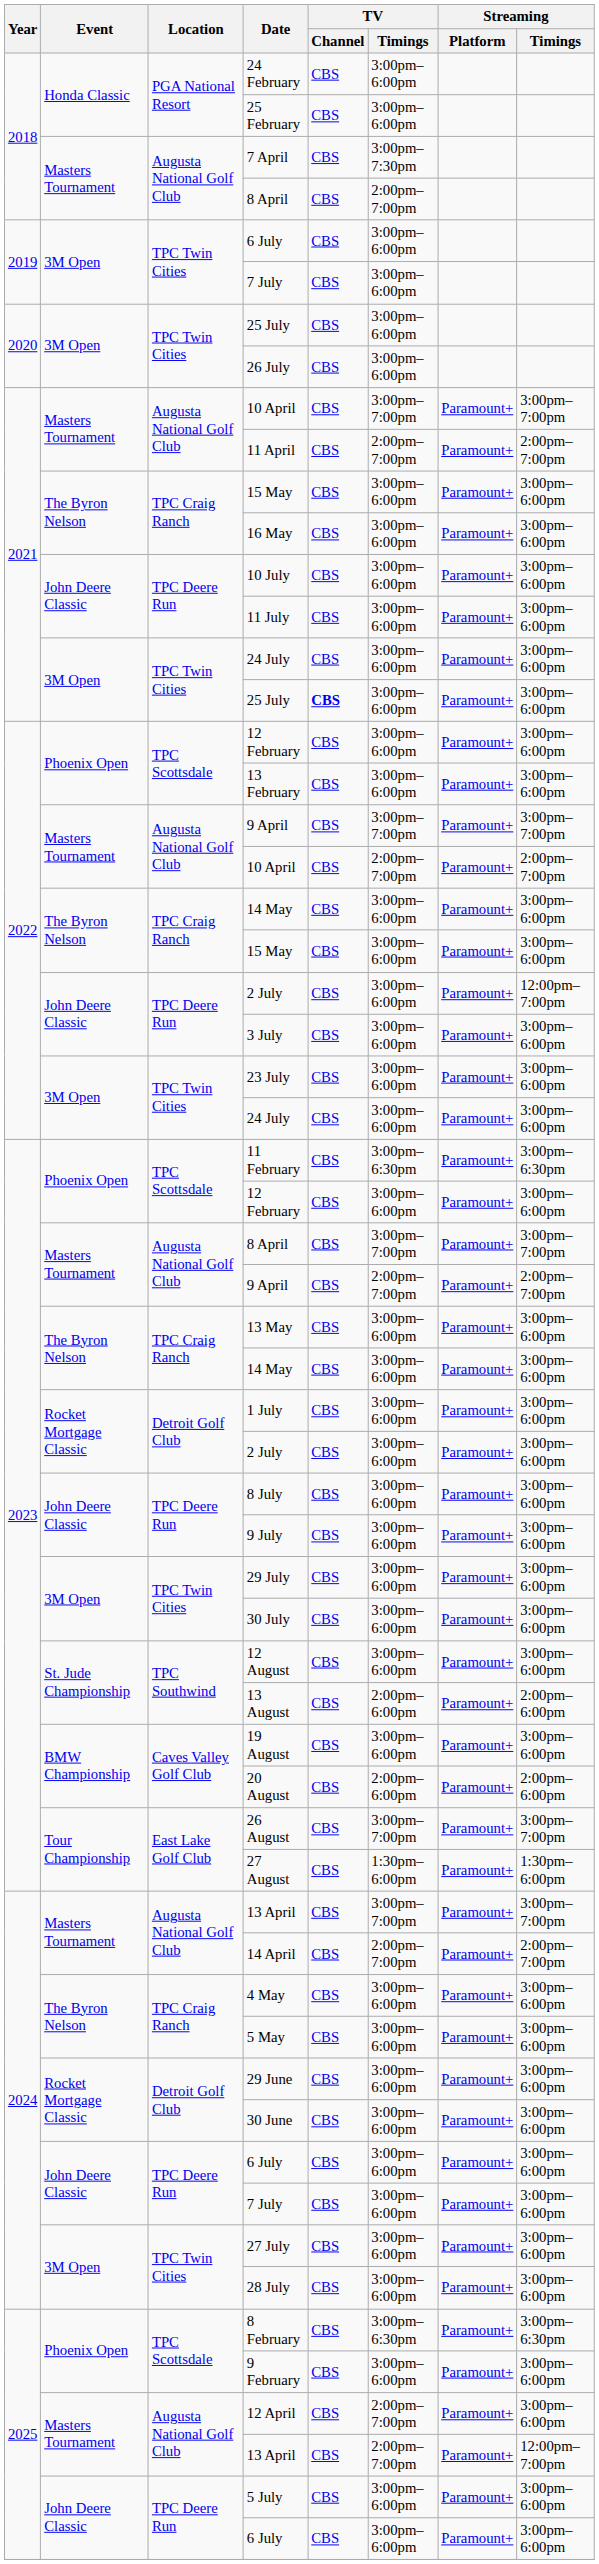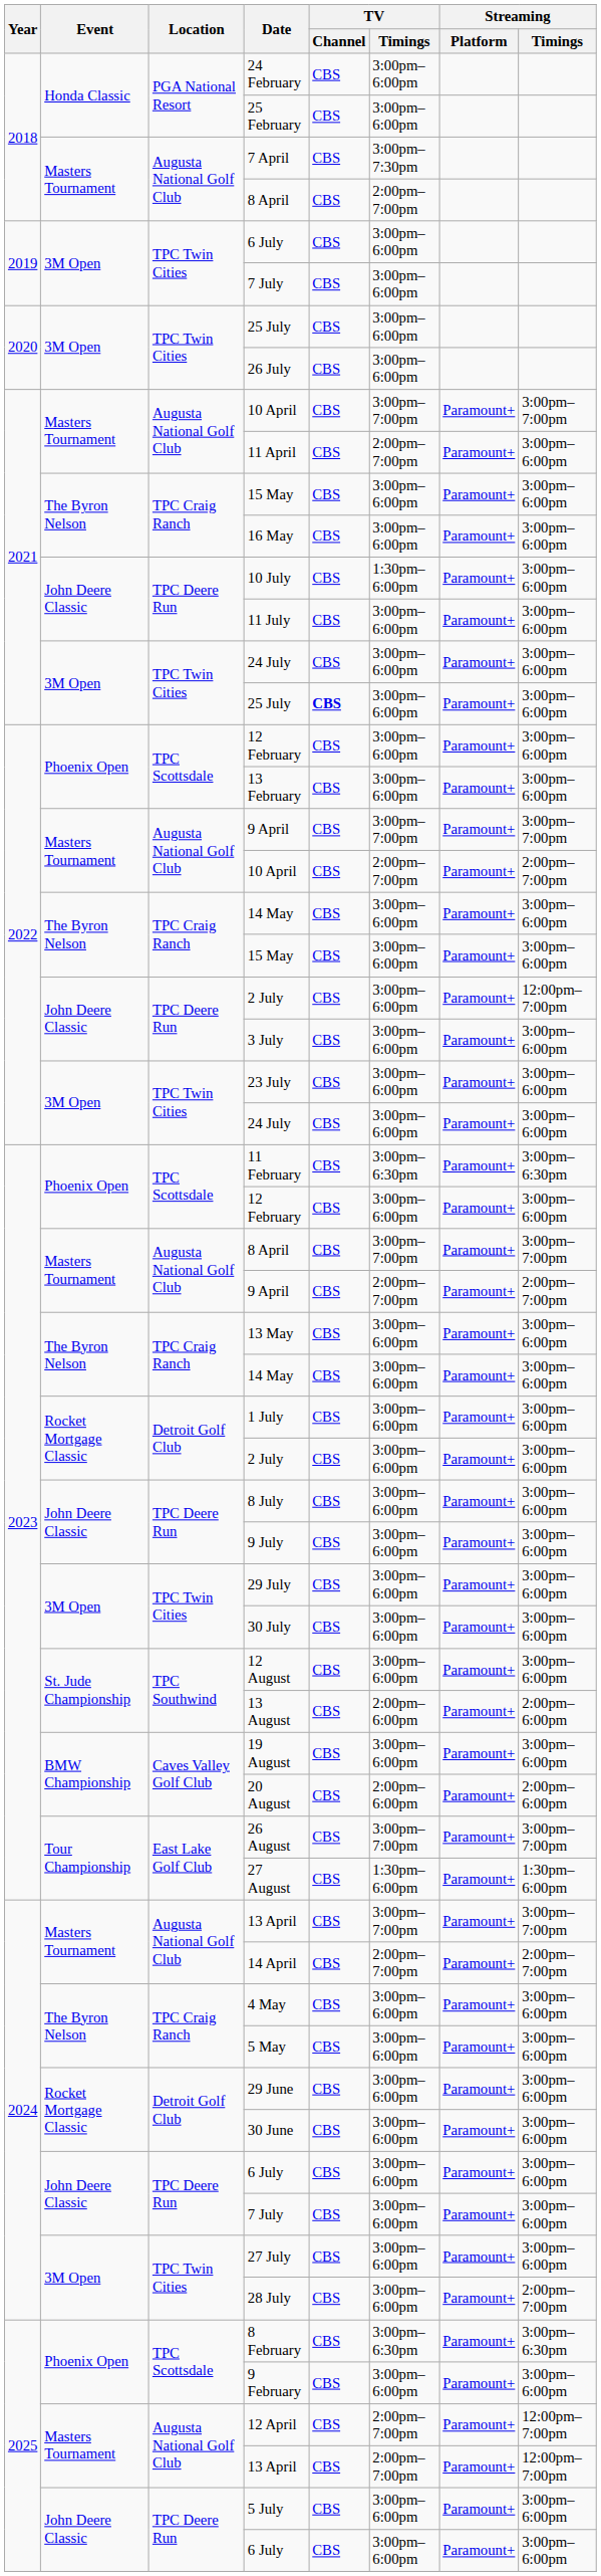 <table class="wikitable" style="font-size: 95%;">
 <tr>
 <th rowspan=2>Year</th>
 <th rowspan=2>Event</th>
 <th rowspan=2>Location</th>
 <th rowspan=2>Date</th>
 <th colspan=2>TV</th>
 <th colspan=2>Streaming</th>
 </tr>
 <tr>
 <th>Channel</th>
 <th>Timings</th>
 <th>Platform</th>
 <th>Timings</th>
 </tr>
 <tr>
 <td rowspan=4><a href='#'>2018</a></td>
 <td rowspan=2><a href='#'>Honda Classic</a></td>
 <td rowspan=2><a href='#'>PGA National Resort</a></td>
 <td>24 February</td>
 <td><a href='#'>CBS</a></td>
 <td>3:00pm–6:00pm</td>
 <td></td>
 <td></td>
 </tr>
 <tr>
 <td>25 February</td>
 <td><a href='#'>CBS</a></td>
 <td>3:00pm–6:00pm</td>
 <td></td>
 <td></td>
 </tr>
 <tr>
 <td rowspan=2><a href='#'>Masters Tournament</a></td>
 <td rowspan=2><a href='#'>Augusta National Golf Club</a></td>
 <td>7 April</td>
 <td><a href='#'>CBS</a></td>
 <td>3:00pm–7:30pm</td>
 <td></td>
 <td></td>
 </tr>
 <tr>
 <td>8 April</td>
 <td><a href='#'>CBS</a></td>
 <td>2:00pm–7:00pm</td>
 <td></td>
 <td></td>
 </tr>
 <tr>
 <td rowspan=2><a href='#'>2019</a></td>
 <td rowspan=2><a href='#'>3M Open</a></td>
 <td rowspan=2><a href='#'>TPC Twin Cities</a></td>
 <td>6 July</td>
 <td><a href='#'>CBS</a></td>
 <td>3:00pm–6:00pm</td>
 <td></td>
 <td></td>
 </tr>
 <tr>
 <td>7 July</td>
 <td><a href='#'>CBS</a></td>
 <td>3:00pm–6:00pm</td>
 <td></td>
 <td></td>
 </tr>
 <tr>
 <td rowspan=2><a href='#'>2020</a></td>
 <td rowspan=2><a href='#'>3M Open</a></td>
 <td rowspan=2><a href='#'>TPC Twin Cities</a></td>
 <td>25 July</td>
 <td><a href='#'>CBS</a></td>
 <td>3:00pm–6:00pm</td>
 <td></td>
 <td></td>
 </tr>
 <tr>
 <td>26 July</td>
 <td><a href='#'>CBS</a></td>
 <td>3:00pm–6:00pm</td>
 <td></td>
 <td></td>
 </tr>
 <tr>
 <td rowspan=8><a href='#'>2021</a></td>
 <td rowspan=2><a href='#'>Masters Tournament</a></td>
 <td rowspan=2><a href='#'>Augusta National Golf Club</a></td>
 <td>10 April</td>
 <td><a href='#'>CBS</a></td>
 <td>3:00pm–7:00pm</td>
 <td><a href='#'>Paramount+</a></td>
 <td>3:00pm–7:00pm</td>
 </tr>
 <tr>
 <td>11 April</td>
 <td><a href='#'>CBS</a></td>
 <td>2:00pm–7:00pm</td>
 <td><a href='#'>Paramount+</a></td>
-<td>2:00pm–7:00pm</td>
+<td>3:00pm–6:00pm</td>
 </tr>
 <tr>
 <td rowspan=2><a href='#'>The Byron Nelson</a></td>
 <td rowspan=2><a href='#'>TPC Craig Ranch</a></td>
 <td>15 May</td>
 <td><a href='#'>CBS</a></td>
 <td>3:00pm–6:00pm</td>
 <td><a href='#'>Paramount+</a></td>
 <td>3:00pm–6:00pm</td>
 </tr>
 <tr>
 <td>16 May</td>
 <td><a href='#'>CBS</a></td>
 <td>3:00pm–6:00pm</td>
 <td><a href='#'>Paramount+</a></td>
 <td>3:00pm–6:00pm</td>
 </tr>
 <tr>
 <td rowspan=2><a href='#'>John Deere Classic</a></td>
 <td rowspan=2><a href='#'>TPC Deere Run</a></td>
 <td>10 July</td>
 <td><a href='#'>CBS</a></td>
-<td>3:00pm–6:00pm</td>
+<td>1:30pm–6:00pm</td>
 <td><a href='#'>Paramount+</a></td>
 <td>3:00pm–6:00pm</td>
 </tr>
 <tr>
 <td>11 July</td>
 <td><a href='#'>CBS</a></td>
 <td>3:00pm–6:00pm</td>
 <td><a href='#'>Paramount+</a></td>
 <td>3:00pm–6:00pm</td>
 </tr>
 <tr>
 <td rowspan=2><a href='#'>3M Open</a></td>
 <td rowspan=2><a href='#'>TPC Twin Cities</a></td>
 <td>24 July</td>
 <td><a href='#'>CBS</a></td>
 <td>3:00pm–6:00pm</td>
 <td><a href='#'>Paramount+</a></td>
 <td>3:00pm–6:00pm</td>
 </tr>
 <tr>
 <td>25 July</td>
 <td><strong><a href='#'>CBS</a></strong></td>
 <td>3:00pm–6:00pm</td>
 <td><a href='#'>Paramount+</a></td>
 <td>3:00pm–6:00pm</td>
 </tr>
 <tr>
 <td rowspan=10><a href='#'>2022</a></td>
 <td rowspan=2><a href='#'>Phoenix Open</a></td>
 <td rowspan=2><a href='#'>TPC Scottsdale</a></td>
 <td>12 February</td>
 <td><a href='#'>CBS</a></td>
 <td>3:00pm–6:00pm</td>
 <td><a href='#'>Paramount+</a></td>
 <td>3:00pm–6:00pm</td>
 </tr>
 <tr>
 <td>13 February</td>
 <td><a href='#'>CBS</a></td>
 <td>3:00pm–6:00pm</td>
 <td><a href='#'>Paramount+</a></td>
 <td>3:00pm–6:00pm</td>
 </tr>
 <tr>
 <td rowspan=2><a href='#'>Masters Tournament</a></td>
 <td rowspan=2><a href='#'>Augusta National Golf Club</a></td>
 <td>9 April</td>
 <td><a href='#'>CBS</a></td>
 <td>3:00pm–7:00pm</td>
 <td><a href='#'>Paramount+</a></td>
 <td>3:00pm–7:00pm</td>
 </tr>
 <tr>
 <td>10 April</td>
 <td><a href='#'>CBS</a></td>
 <td>2:00pm–7:00pm</td>
 <td><a href='#'>Paramount+</a></td>
 <td>2:00pm–7:00pm</td>
 </tr>
 <tr>
 <td rowspan=2><a href='#'>The Byron Nelson</a></td>
 <td rowspan=2><a href='#'>TPC Craig Ranch</a></td>
 <td>14 May</td>
 <td><a href='#'>CBS</a></td>
 <td>3:00pm–6:00pm</td>
 <td><a href='#'>Paramount+</a></td>
 <td>3:00pm–6:00pm</td>
 </tr>
 <tr>
 <td>15 May</td>
 <td><a href='#'>CBS</a></td>
 <td>3:00pm–6:00pm</td>
 <td><a href='#'>Paramount+</a></td>
 <td>3:00pm–6:00pm</td>
 </tr>
 <tr>
 <td rowspan=2><a href='#'>John Deere Classic</a></td>
 <td rowspan=2><a href='#'>TPC Deere Run</a></td>
 <td>2 July</td>
 <td><a href='#'>CBS</a></td>
 <td>3:00pm–6:00pm</td>
 <td><a href='#'>Paramount+</a></td>
 <td>12:00pm–7:00pm</td>
 </tr>
 <tr>
 <td>3 July</td>
 <td><a href='#'>CBS</a></td>
 <td>3:00pm–6:00pm</td>
 <td><a href='#'>Paramount+</a></td>
 <td>3:00pm–6:00pm</td>
 </tr>
 <tr>
 <td rowspan=2><a href='#'>3M Open</a></td>
 <td rowspan=2><a href='#'>TPC Twin Cities</a></td>
 <td>23 July</td>
 <td><a href='#'>CBS</a></td>
 <td>3:00pm–6:00pm</td>
 <td><a href='#'>Paramount+</a></td>
 <td>3:00pm–6:00pm</td>
 </tr>
 <tr>
 <td>24 July</td>
 <td><a href='#'>CBS</a></td>
 <td>3:00pm–6:00pm</td>
 <td><a href='#'>Paramount+</a></td>
 <td>3:00pm–6:00pm</td>
 </tr>
 <tr>
 <td rowspan=18><a href='#'>2023</a></td>
 <td rowspan=2><a href='#'>Phoenix Open</a></td>
 <td rowspan=2><a href='#'>TPC Scottsdale</a></td>
 <td>11 February</td>
 <td><a href='#'>CBS</a></td>
 <td>3:00pm–6:30pm</td>
 <td><a href='#'>Paramount+</a></td>
 <td>3:00pm–6:30pm</td>
 </tr>
 <tr>
 <td>12 February</td>
 <td><a href='#'>CBS</a></td>
 <td>3:00pm–6:00pm</td>
 <td><a href='#'>Paramount+</a></td>
 <td>3:00pm–6:00pm</td>
 </tr>
 <tr>
 <td rowspan=2><a href='#'>Masters Tournament</a></td>
 <td rowspan=2><a href='#'>Augusta National Golf Club</a></td>
 <td>8 April</td>
 <td><a href='#'>CBS</a></td>
 <td>3:00pm–7:00pm</td>
 <td><a href='#'>Paramount+</a></td>
 <td>3:00pm–7:00pm</td>
 </tr>
 <tr>
 <td>9 April</td>
 <td><a href='#'>CBS</a></td>
 <td>2:00pm–7:00pm</td>
 <td><a href='#'>Paramount+</a></td>
 <td>2:00pm–7:00pm</td>
 </tr>
 <tr>
 <td rowspan=2><a href='#'>The Byron Nelson</a></td>
 <td rowspan=2><a href='#'>TPC Craig Ranch</a></td>
 <td>13 May</td>
 <td><a href='#'>CBS</a></td>
 <td>3:00pm–6:00pm</td>
 <td><a href='#'>Paramount+</a></td>
 <td>3:00pm–6:00pm</td>
 </tr>
 <tr>
 <td>14 May</td>
 <td><a href='#'>CBS</a></td>
 <td>3:00pm–6:00pm</td>
 <td><a href='#'>Paramount+</a></td>
 <td>3:00pm–6:00pm</td>
 </tr>
 <tr>
 <td rowspan=2><a href='#'>Rocket Mortgage Classic</a></td>
 <td rowspan=2><a href='#'>Detroit Golf Club</a></td>
 <td>1 July</td>
 <td><a href='#'>CBS</a></td>
 <td>3:00pm–6:00pm</td>
 <td><a href='#'>Paramount+</a></td>
 <td>3:00pm–6:00pm</td>
 </tr>
 <tr>
 <td>2 July</td>
 <td><a href='#'>CBS</a></td>
 <td>3:00pm–6:00pm</td>
 <td><a href='#'>Paramount+</a></td>
 <td>3:00pm–6:00pm</td>
 </tr>
 <tr>
 <td rowspan=2><a href='#'>John Deere Classic</a></td>
 <td rowspan=2><a href='#'>TPC Deere Run</a></td>
 <td>8 July</td>
 <td><a href='#'>CBS</a></td>
 <td>3:00pm–6:00pm</td>
 <td><a href='#'>Paramount+</a></td>
 <td>3:00pm–6:00pm</td>
 </tr>
 <tr>
 <td>9 July</td>
 <td><a href='#'>CBS</a></td>
 <td>3:00pm–6:00pm</td>
 <td><a href='#'>Paramount+</a></td>
 <td>3:00pm–6:00pm</td>
 </tr>
 <tr>
 <td rowspan=2><a href='#'>3M Open</a></td>
 <td rowspan=2><a href='#'>TPC Twin Cities</a></td>
 <td>29 July</td>
 <td><a href='#'>CBS</a></td>
 <td>3:00pm–6:00pm</td>
 <td><a href='#'>Paramount+</a></td>
 <td>3:00pm–6:00pm</td>
 </tr>
 <tr>
 <td>30 July</td>
 <td><a href='#'>CBS</a></td>
 <td>3:00pm–6:00pm</td>
 <td><a href='#'>Paramount+</a></td>
 <td>3:00pm–6:00pm</td>
 </tr>
 <tr>
 <td rowspan=2><a href='#'>St. Jude Championship</a></td>
 <td rowspan=2><a href='#'>TPC Southwind</a></td>
 <td>12 August</td>
 <td><a href='#'>CBS</a></td>
 <td>3:00pm–6:00pm</td>
 <td><a href='#'>Paramount+</a></td>
 <td>3:00pm–6:00pm</td>
 </tr>
 <tr>
 <td>13 August</td>
 <td><a href='#'>CBS</a></td>
 <td>2:00pm–6:00pm</td>
 <td><a href='#'>Paramount+</a></td>
 <td>2:00pm–6:00pm</td>
 </tr>
 <tr>
 <td rowspan=2><a href='#'>BMW Championship</a></td>
 <td rowspan=2><a href='#'>Caves Valley Golf Club</a></td>
 <td>19 August</td>
 <td><a href='#'>CBS</a></td>
 <td>3:00pm–6:00pm</td>
 <td><a href='#'>Paramount+</a></td>
 <td>3:00pm–6:00pm</td>
 </tr>
 <tr>
 <td>20 August</td>
 <td><a href='#'>CBS</a></td>
 <td>2:00pm–6:00pm</td>
 <td><a href='#'>Paramount+</a></td>
 <td>2:00pm–6:00pm</td>
 </tr>
 <tr>
 <td rowspan=2><a href='#'>Tour Championship</a></td>
 <td rowspan=2><a href='#'>East Lake Golf Club</a></td>
 <td>26 August</td>
 <td><a href='#'>CBS</a></td>
 <td>3:00pm–7:00pm</td>
 <td><a href='#'>Paramount+</a></td>
 <td>3:00pm–7:00pm</td>
 </tr>
 <tr>
 <td>27 August</td>
 <td><a href='#'>CBS</a></td>
 <td>1:30pm–6:00pm</td>
 <td><a href='#'>Paramount+</a></td>
 <td>1:30pm–6:00pm</td>
 </tr>
 <tr>
 <td rowspan=10><a href='#'>2024</a></td>
 <td rowspan=2><a href='#'>Masters Tournament</a></td>
 <td rowspan=2><a href='#'>Augusta National Golf Club</a></td>
 <td>13 April</td>
 <td><a href='#'>CBS</a></td>
 <td>3:00pm–7:00pm</td>
 <td><a href='#'>Paramount+</a></td>
 <td>3:00pm–7:00pm</td>
 </tr>
 <tr>
 <td>14 April</td>
 <td><a href='#'>CBS</a></td>
 <td>2:00pm–7:00pm</td>
 <td><a href='#'>Paramount+</a></td>
 <td>2:00pm–7:00pm</td>
 </tr>
 <tr>
 <td rowspan=2><a href='#'>The Byron Nelson</a></td>
 <td rowspan=2><a href='#'>TPC Craig Ranch</a></td>
 <td>4 May</td>
 <td><a href='#'>CBS</a></td>
 <td>3:00pm–6:00pm</td>
 <td><a href='#'>Paramount+</a></td>
 <td>3:00pm–6:00pm</td>
 </tr>
 <tr>
 <td>5 May</td>
 <td><a href='#'>CBS</a></td>
 <td>3:00pm–6:00pm</td>
 <td><a href='#'>Paramount+</a></td>
 <td>3:00pm–6:00pm</td>
 </tr>
 <tr>
 <td rowspan=2><a href='#'>Rocket Mortgage Classic</a></td>
 <td rowspan=2><a href='#'>Detroit Golf Club</a></td>
 <td>29 June</td>
 <td><a href='#'>CBS</a></td>
 <td>3:00pm–6:00pm</td>
 <td><a href='#'>Paramount+</a></td>
 <td>3:00pm–6:00pm</td>
 </tr>
 <tr>
 <td>30 June</td>
 <td><a href='#'>CBS</a></td>
 <td>3:00pm–6:00pm</td>
 <td><a href='#'>Paramount+</a></td>
 <td>3:00pm–6:00pm</td>
 </tr>
 <tr>
 <td rowspan=2><a href='#'>John Deere Classic</a></td>
 <td rowspan=2><a href='#'>TPC Deere Run</a></td>
 <td>6 July</td>
 <td><a href='#'>CBS</a></td>
 <td>3:00pm–6:00pm</td>
 <td><a href='#'>Paramount+</a></td>
 <td>3:00pm–6:00pm</td>
 </tr>
 <tr>
 <td>7 July</td>
 <td><a href='#'>CBS</a></td>
 <td>3:00pm–6:00pm</td>
 <td><a href='#'>Paramount+</a></td>
 <td>3:00pm–6:00pm</td>
 </tr>
 <tr>
 <td rowspan=2><a href='#'>3M Open</a></td>
 <td rowspan=2><a href='#'>TPC Twin Cities</a></td>
 <td>27 July</td>
 <td><a href='#'>CBS</a></td>
 <td>3:00pm–6:00pm</td>
 <td><a href='#'>Paramount+</a></td>
 <td>3:00pm–6:00pm</td>
 </tr>
 <tr>
 <td>28 July</td>
 <td><a href='#'>CBS</a></td>
 <td>3:00pm–6:00pm</td>
 <td><a href='#'>Paramount+</a></td>
-<td>3:00pm–6:00pm</td>
+<td>2:00pm–7:00pm</td>
 </tr>
 <tr>
 <td rowspan=6><a href='#'>2025</a></td>
 <td rowspan=2><a href='#'>Phoenix Open</a></td>
 <td rowspan=2><a href='#'>TPC Scottsdale</a></td>
 <td>8 February</td>
 <td><a href='#'>CBS</a></td>
 <td>3:00pm–6:30pm</td>
 <td><a href='#'>Paramount+</a></td>
 <td>3:00pm–6:30pm</td>
 </tr>
 <tr>
 <td>9 February</td>
 <td><a href='#'>CBS</a></td>
 <td>3:00pm–6:00pm</td>
 <td><a href='#'>Paramount+</a></td>
 <td>3:00pm–6:00pm</td>
 </tr>
 <tr>
 <td rowspan=2><a href='#'>Masters Tournament</a></td>
 <td rowspan=2><a href='#'>Augusta National Golf Club</a></td>
 <td>12 April</td>
 <td><a href='#'>CBS</a></td>
 <td>2:00pm–7:00pm</td>
 <td><a href='#'>Paramount+</a></td>
-<td>3:00pm–6:00pm</td>
+<td>12:00pm–7:00pm</td>
 </tr>
 <tr>
 <td>13 April</td>
 <td><a href='#'>CBS</a></td>
 <td>2:00pm–7:00pm</td>
 <td><a href='#'>Paramount+</a></td>
 <td>12:00pm–7:00pm</td>
 </tr>
 <tr>
 <td rowspan=2><a href='#'>John Deere Classic</a></td>
 <td rowspan=2><a href='#'>TPC Deere Run</a></td>
 <td>5 July</td>
 <td><a href='#'>CBS</a></td>
 <td>3:00pm–6:00pm</td>
 <td><a href='#'>Paramount+</a></td>
 <td>3:00pm–6:00pm</td>
 </tr>
 <tr>
 <td>6 July</td>
 <td><a href='#'>CBS</a></td>
 <td>3:00pm–6:00pm</td>
 <td><a href='#'>Paramount+</a></td>
 <td>3:00pm–6:00pm</td>
 </tr>
 <tr>
 </tr>
 </table>
